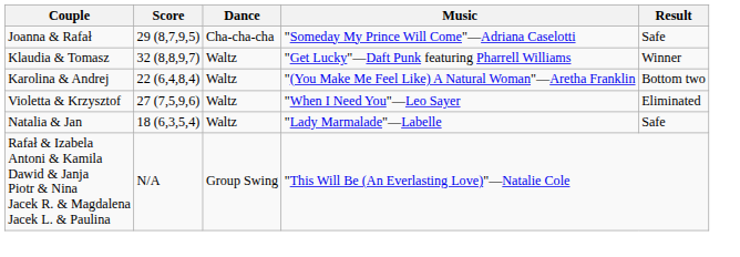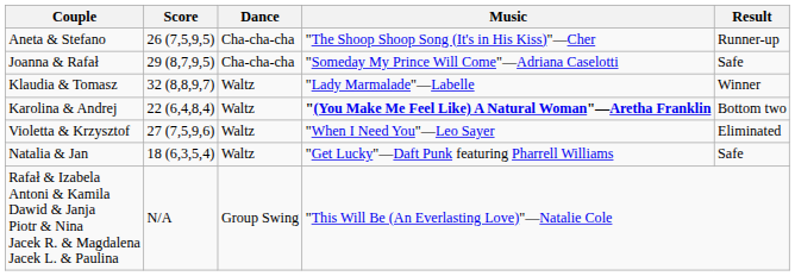 <table class="wikitable">
 <tr>
 <th>Couple</th>
 <th>Score</th>
 <th>Dance</th>
 <th>Music</th>
 <th>Result</th>
+</tr>
+<tr>
+<td>Aneta & Stefano</td>
+<td>26 (7,5,9,5)</td>
+<td>Cha-cha-cha</td>
+<td>"<a href='#'>The Shoop Shoop Song (It's in His Kiss)</a>"—<a href='#'>Cher</a></td>
+<td>Runner-up</td>
 </tr>
 <tr>
 <td>Joanna & Rafał</td>
 <td>29 (8,7,9,5)</td>
 <td>Cha-cha-cha</td>
 <td>"<a href='#'>Someday My Prince Will Come</a>"—<a href='#'>Adriana Caselotti</a></td>
 <td>Safe</td>
 </tr>
 <tr>
 <td>Klaudia & Tomasz</td>
 <td>32 (8,8,9,7)</td>
 <td>Waltz</td>
-<td>"<a href='#'>Get Lucky</a>"—<a href='#'>Daft Punk</a> featuring <a href='#'>Pharrell Williams</a></td>
+<td>"<a href='#'>Lady Marmalade</a>"—<a href='#'>Labelle</a></td>
 <td>Winner</td>
 </tr>
 <tr>
 <td>Karolina & Andrej</td>
 <td>22 (6,4,8,4)</td>
 <td>Waltz</td>
-<td>"<a href='#'>(You Make Me Feel Like) A Natural Woman</a>"—<a href='#'>Aretha Franklin</a></td>
+<td><strong>"<a href='#'>(You Make Me Feel Like) A Natural Woman</a>"—<a href='#'>Aretha Franklin</a></strong></td>
 <td>Bottom two</td>
 </tr>
 <tr>
 <td>Violetta & Krzysztof</td>
 <td>27 (7,5,9,6)</td>
 <td>Waltz</td>
 <td>"<a href='#'>When I Need You</a>"—<a href='#'>Leo Sayer</a></td>
 <td>Eliminated</td>
 </tr>
 <tr>
 <td>Natalia & Jan</td>
 <td>18 (6,3,5,4)</td>
 <td>Waltz</td>
-<td>"<a href='#'>Lady Marmalade</a>"—<a href='#'>Labelle</a></td>
+<td>"<a href='#'>Get Lucky</a>"—<a href='#'>Daft Punk</a> featuring <a href='#'>Pharrell Williams</a></td>
 <td>Safe</td>
 </tr>
 <tr>
 <td>Rafał & Izabela<br>Antoni & Kamila<br>Dawid & Janja<br>Piotr & Nina<br>Jacek R. & Magdalena<br>Jacek L. & Paulina</td>
 <td>N/A</td>
 <td>Group Swing</td>
 <td colspan=2>"<a href='#'>This Will Be (An Everlasting Love)</a>"—<a href='#'>Natalie Cole</a></td>
 </tr>
 </table>
